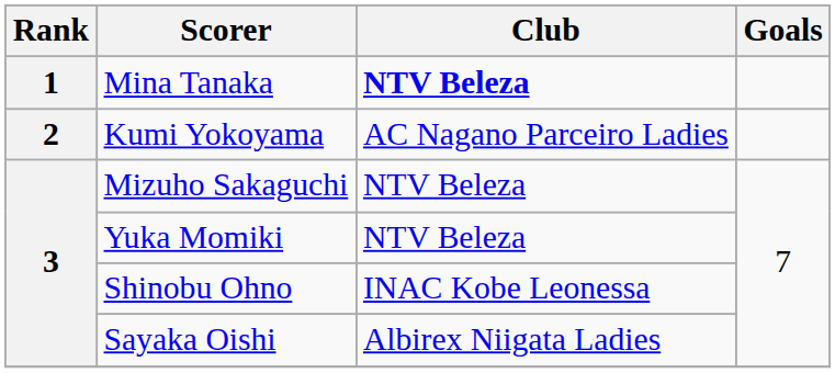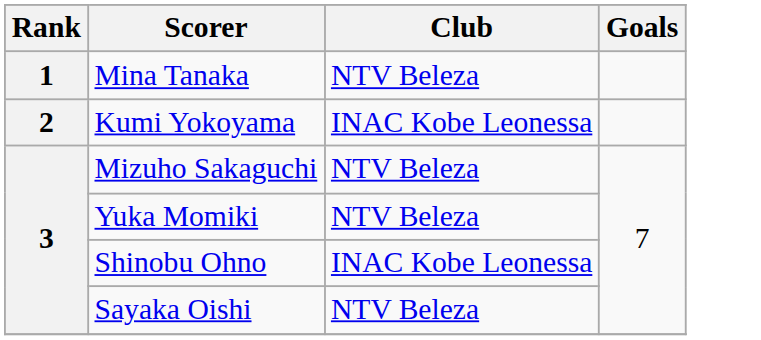 <table class="wikitable">
 <tr>
 <th>Rank</th>
 <th>Scorer</th>
 <th>Club</th>
 <th>Goals</th>
 </tr>
 <tr>
 <th>1</th>
 <td> <a href='#'>Mina Tanaka</a></td>
-<td><strong><a href='#'>NTV Beleza</a></strong></td>
+<td><a href='#'>NTV Beleza</a></td>
 <td></td>
 </tr>
 <tr>
 <th>2</th>
 <td> <a href='#'>Kumi Yokoyama</a></td>
-<td><a href='#'>AC Nagano Parceiro Ladies</a></td>
+<td><a href='#'>INAC Kobe Leonessa</a></td>
 <td></td>
 </tr>
 <tr>
 <th rowspan=4>3</th>
 <td> <a href='#'>Mizuho Sakaguchi</a></td>
 <td><a href='#'>NTV Beleza</a></td>
 <td rowspan=4 style="text-align:center;">7</td>
 </tr>
 <tr>
 <td> <a href='#'>Yuka Momiki</a></td>
 <td><a href='#'>NTV Beleza</a></td>
 </tr>
 <tr>
 <td> <a href='#'>Shinobu Ohno</a></td>
 <td><a href='#'>INAC Kobe Leonessa</a></td>
 </tr>
 <tr>
 <td> <a href='#'>Sayaka Oishi</a></td>
-<td><a href='#'>Albirex Niigata Ladies</a></td>
+<td><a href='#'>NTV Beleza</a></td>
 </tr>
 <tr>
 </tr>
 </table>
